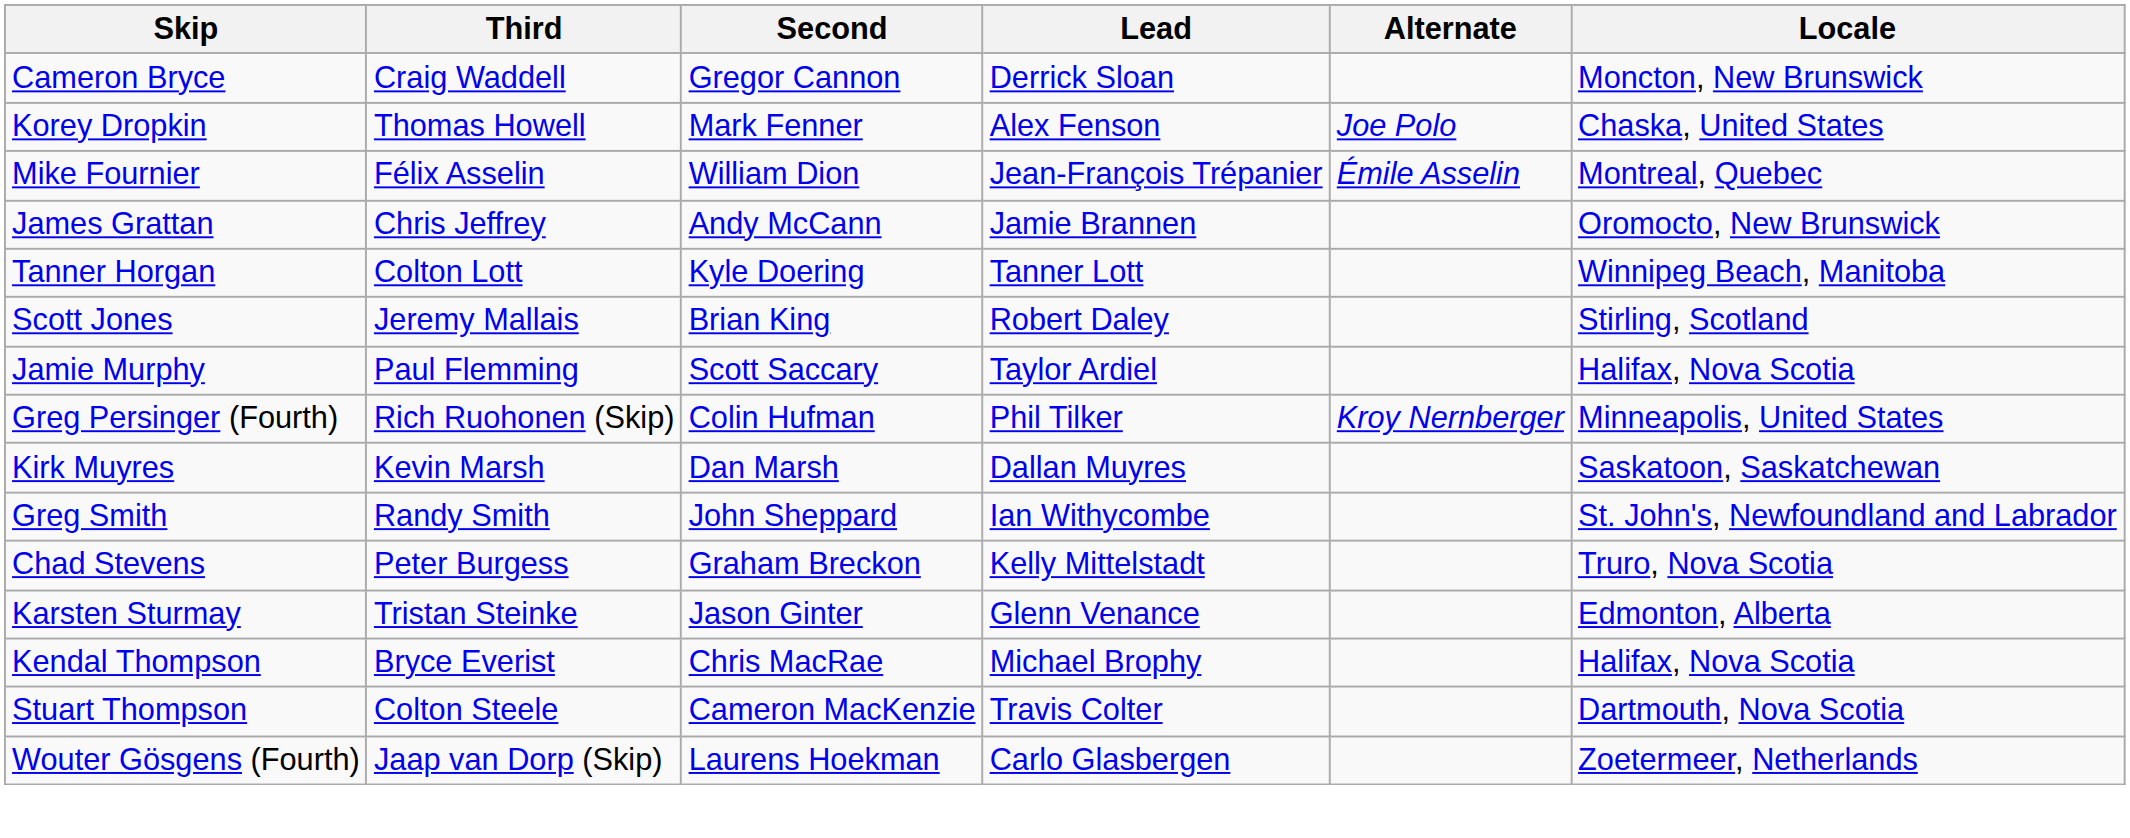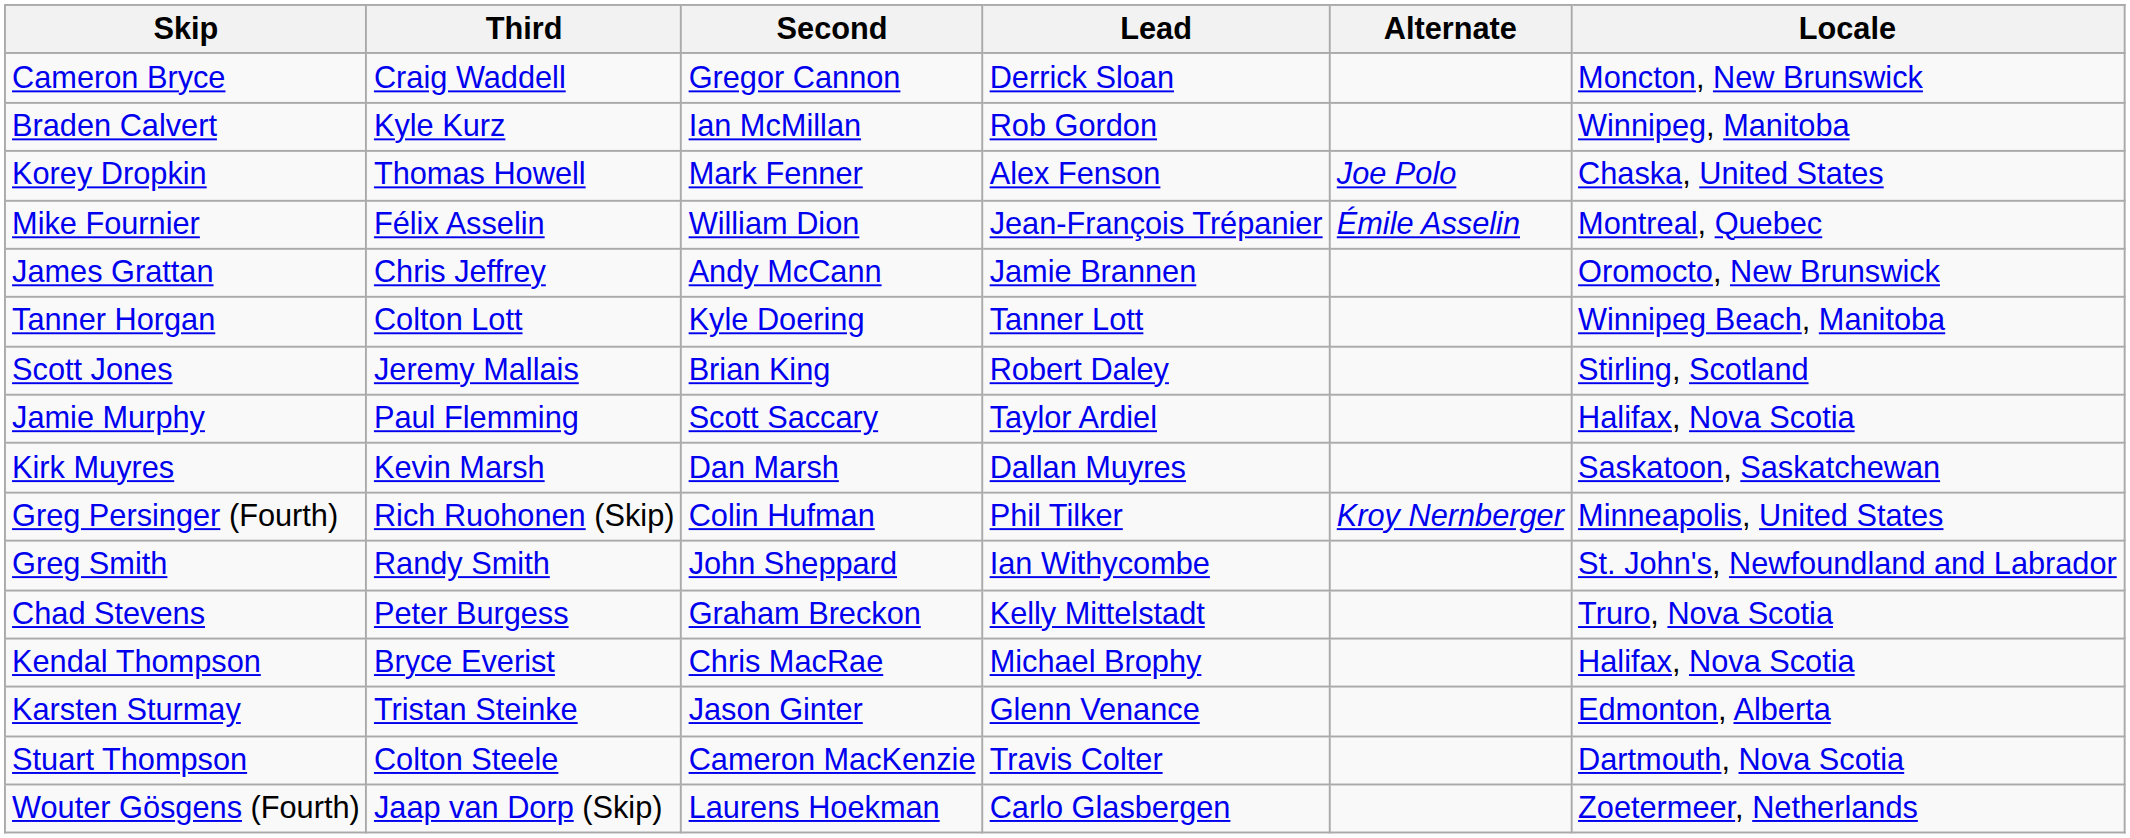 <table class=wikitable>
 <tr>
 <th>Skip</th>
 <th>Third</th>
 <th>Second</th>
 <th>Lead</th>
 <th>Alternate</th>
 <th>Locale</th>
 </tr>
 <tr>
 <td><a href='#'>Cameron Bryce</a></td>
 <td><a href='#'>Craig Waddell</a></td>
 <td><a href='#'>Gregor Cannon</a></td>
 <td><a href='#'>Derrick Sloan</a></td>
 <td></td>
 <td> <a href='#'>Moncton</a>, <a href='#'>New Brunswick</a></td>
+</tr>
+<tr>
+<td><a href='#'>Braden Calvert</a></td>
+<td><a href='#'>Kyle Kurz</a></td>
+<td><a href='#'>Ian McMillan</a></td>
+<td><a href='#'>Rob Gordon</a></td>
+<td></td>
+<td> <a href='#'>Winnipeg</a>, <a href='#'>Manitoba</a></td>
 </tr>
 <tr>
 <td><a href='#'>Korey Dropkin</a></td>
 <td><a href='#'>Thomas Howell</a></td>
 <td><a href='#'>Mark Fenner</a></td>
 <td><a href='#'>Alex Fenson</a></td>
 <td><em><a href='#'>Joe Polo</a></em></td>
 <td> <a href='#'>Chaska</a>, <a href='#'>United States</a></td>
 </tr>
 <tr>
 <td><a href='#'>Mike Fournier</a></td>
 <td><a href='#'>Félix Asselin</a></td>
 <td><a href='#'>William Dion</a></td>
 <td><a href='#'>Jean-François Trépanier</a></td>
 <td><em><a href='#'>Émile Asselin</a></em></td>
 <td> <a href='#'>Montreal</a>, <a href='#'>Quebec</a></td>
 </tr>
 <tr>
 <td><a href='#'>James Grattan</a></td>
 <td><a href='#'>Chris Jeffrey</a></td>
 <td><a href='#'>Andy McCann</a></td>
 <td><a href='#'>Jamie Brannen</a></td>
 <td></td>
 <td> <a href='#'>Oromocto</a>, <a href='#'>New Brunswick</a></td>
 </tr>
 <tr>
 <td><a href='#'>Tanner Horgan</a></td>
 <td><a href='#'>Colton Lott</a></td>
 <td><a href='#'>Kyle Doering</a></td>
 <td><a href='#'>Tanner Lott</a></td>
 <td></td>
 <td> <a href='#'>Winnipeg Beach</a>, <a href='#'>Manitoba</a></td>
 </tr>
 <tr>
 <td><a href='#'>Scott Jones</a></td>
 <td><a href='#'>Jeremy Mallais</a></td>
 <td><a href='#'>Brian King</a></td>
 <td><a href='#'>Robert Daley</a></td>
 <td></td>
 <td> <a href='#'>Stirling</a>, <a href='#'>Scotland</a></td>
 </tr>
 <tr>
 <td><a href='#'>Jamie Murphy</a></td>
 <td><a href='#'>Paul Flemming</a></td>
 <td><a href='#'>Scott Saccary</a></td>
 <td><a href='#'>Taylor Ardiel</a></td>
 <td></td>
 <td> <a href='#'>Halifax</a>, <a href='#'>Nova Scotia</a></td>
 </tr>
 <tr>
+<td><a href='#'>Kirk Muyres</a></td>
+<td><a href='#'>Kevin Marsh</a></td>
+<td><a href='#'>Dan Marsh</a></td>
+<td><a href='#'>Dallan Muyres</a></td>
+<td></td>
+<td> <a href='#'>Saskatoon</a>, <a href='#'>Saskatchewan</a></td>
+</tr>
+<tr>
 <td><a href='#'>Greg Persinger</a> (Fourth)</td>
 <td><a href='#'>Rich Ruohonen</a> (Skip)</td>
 <td><a href='#'>Colin Hufman</a></td>
 <td><a href='#'>Phil Tilker</a></td>
 <td><em><a href='#'>Kroy Nernberger</a></em></td>
 <td> <a href='#'>Minneapolis</a>, <a href='#'>United States</a></td>
-</tr>
-<tr>
-<td><a href='#'>Kirk Muyres</a></td>
-<td><a href='#'>Kevin Marsh</a></td>
-<td><a href='#'>Dan Marsh</a></td>
-<td><a href='#'>Dallan Muyres</a></td>
-<td></td>
-<td> <a href='#'>Saskatoon</a>, <a href='#'>Saskatchewan</a></td>
 </tr>
 <tr>
 <td><a href='#'>Greg Smith</a></td>
 <td><a href='#'>Randy Smith</a></td>
 <td><a href='#'>John Sheppard</a></td>
 <td><a href='#'>Ian Withycombe</a></td>
 <td></td>
 <td> <a href='#'>St. John's</a>, <a href='#'>Newfoundland and Labrador</a></td>
 </tr>
 <tr>
 <td><a href='#'>Chad Stevens</a></td>
 <td><a href='#'>Peter Burgess</a></td>
 <td><a href='#'>Graham Breckon</a></td>
 <td><a href='#'>Kelly Mittelstadt</a></td>
 <td></td>
 <td> <a href='#'>Truro</a>, <a href='#'>Nova Scotia</a></td>
 </tr>
 <tr>
+<td><a href='#'>Kendal Thompson</a></td>
+<td><a href='#'>Bryce Everist</a></td>
+<td><a href='#'>Chris MacRae</a></td>
+<td><a href='#'>Michael Brophy</a></td>
+<td></td>
+<td> <a href='#'>Halifax</a>, <a href='#'>Nova Scotia</a></td>
+</tr>
+<tr>
 <td><a href='#'>Karsten Sturmay</a></td>
 <td><a href='#'>Tristan Steinke</a></td>
 <td><a href='#'>Jason Ginter</a></td>
 <td><a href='#'>Glenn Venance</a></td>
 <td></td>
 <td> <a href='#'>Edmonton</a>, <a href='#'>Alberta</a></td>
-</tr>
-<tr>
-<td><a href='#'>Kendal Thompson</a></td>
-<td><a href='#'>Bryce Everist</a></td>
-<td><a href='#'>Chris MacRae</a></td>
-<td><a href='#'>Michael Brophy</a></td>
-<td></td>
-<td> <a href='#'>Halifax</a>, <a href='#'>Nova Scotia</a></td>
 </tr>
 <tr>
 <td><a href='#'>Stuart Thompson</a></td>
 <td><a href='#'>Colton Steele</a></td>
 <td><a href='#'>Cameron MacKenzie</a></td>
 <td><a href='#'>Travis Colter</a></td>
 <td></td>
 <td> <a href='#'>Dartmouth</a>, <a href='#'>Nova Scotia</a></td>
 </tr>
 <tr>
 <td><a href='#'>Wouter Gösgens</a> (Fourth)</td>
 <td><a href='#'>Jaap van Dorp</a> (Skip)</td>
 <td><a href='#'>Laurens Hoekman</a></td>
 <td><a href='#'>Carlo Glasbergen</a></td>
 <td></td>
 <td> <a href='#'>Zoetermeer</a>, <a href='#'>Netherlands</a></td>
 </tr>
 </table>
